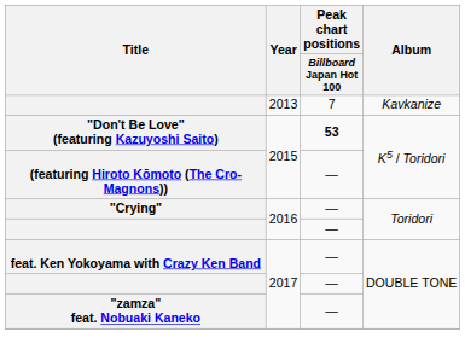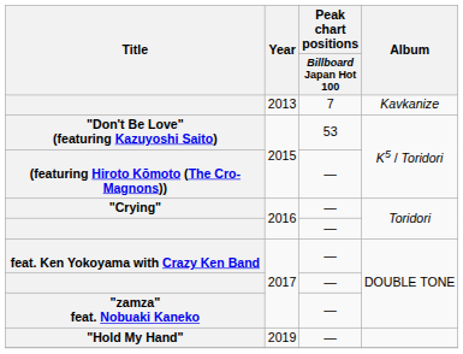 <table class="wikitable plainrowheaders" style="text-align:center;">
 <tr>
 <th scope="col" rowspan="2" style="width:20em;">Title</th>
 <th scope="col" rowspan="2">Year</th>
 <th scope="col" colspan="1">Peak chart positions</th>
 <th scope="col" rowspan="2">Album</th>
 </tr>
 <tr>
 <th style="width:3em;font-size:85%"><em>Billboard</em> Japan Hot 100<br></th>
 </tr>
 <tr>
 <th scope="row"></th>
 <td>2013</td>
 <td>7</td>
 <td><em>Kavkanize</em></td>
 </tr>
 <tr>
 <th scope="row">"Don't Be Love"<br><span>(featuring <a href='#'>Kazuyoshi Saito</a>)</span></th>
 <td rowspan="2">2015</td>
-<td><strong>53</strong></td>
+<td>53</td>
 <td rowspan="2"><em>K<sup>5</sup></em> / <em>Toridori</em></td>
 </tr>
 <tr>
 <th scope="row"><br><span>(featuring <a href='#'>Hiroto Kōmoto</a> (<a href='#'>The Cro-Magnons</a>))</span></th>
 <td>—</td>
 </tr>
 <tr>
 <th scope="row">"Crying"</th>
 <td rowspan="2">2016</td>
 <td>—</td>
 <td rowspan="2"><em>Toridori</em></td>
 </tr>
 <tr>
 <th scope="row"></th>
 <td>—</td>
 </tr>
 <tr>
 <th scope="row"><br><span> feat. Ken Yokoyama with <a href='#'>Crazy Ken Band</a></span></th>
 <td rowspan="3">2017</td>
 <td>—</td>
 <td rowspan="3">DOUBLE TONE</td>
 </tr>
 <tr>
 <th scope="row"></th>
 <td>—</td>
 </tr>
 <tr>
 <th scope="row">"zamza" <br><span> feat. <a href='#'>Nobuaki Kaneko</a></span></th>
 <td>—</td>
 </tr>
 <tr>
+<th scope="row">"Hold My Hand"</th>
+<td rowspan="1">2019</td>
+<td>—</td>
+<td></td>
+</tr>
+<tr>
 </tr>
 </table>
